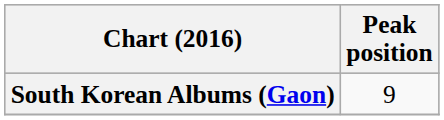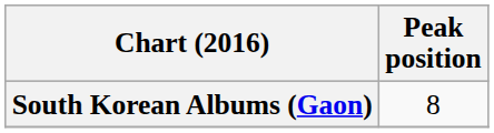 <table class="wikitable plainrowheaders">
 <tr>
 <th>Chart (2016)</th>
 <th>Peak<br>position</th>
 </tr>
 <tr>
 <th scope="row">South Korean Albums (<a href='#'>Gaon</a>)</th>
-<td style="text-align:center">9</td>
+<td style="text-align:center">8</td>
 </tr>
 <tr>
 </tr>
 </table>
